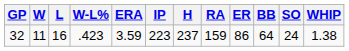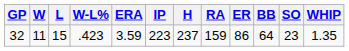 <table class="wikitable">
 <tr>
 <th><a href='#'>GP</a></th>
 <th><a href='#'>W</a></th>
 <th><a href='#'>L</a></th>
 <th><a href='#'>W-L%</a></th>
 <th><a href='#'>ERA</a></th>
 <th><a href='#'>IP</a></th>
 <th><a href='#'>H</a></th>
 <th><a href='#'>RA</a></th>
 <th><a href='#'>ER</a></th>
 <th><a href='#'>BB</a></th>
 <th><a href='#'>SO</a></th>
 <th><a href='#'>WHIP</a></th>
 </tr>
 <tr align=center>
 <td>32</td>
 <td>11</td>
-<td>16</td>
+<td>15</td>
 <td>.423</td>
 <td>3.59</td>
 <td>223</td>
 <td>237</td>
 <td>159</td>
 <td>86</td>
 <td>64</td>
-<td>24</td>
-<td>1.38</td>
+<td>23</td>
+<td>1.35</td>
 </tr>
 </table>
